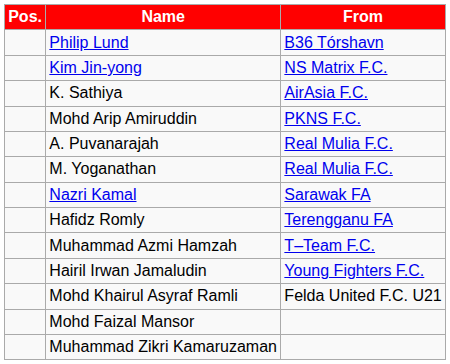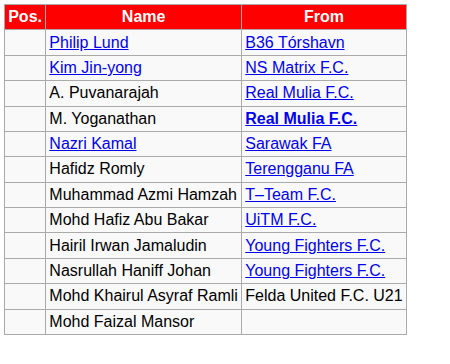 <table class="wikitable sortable">
 <tr>
 <th style="background:Red; color:White;">Pos.</th>
 <th style="background:Red; color:White;">Name</th>
 <th style="background:Red; color:White;">From</th>
 </tr>
 <tr>
 <td></td>
 <td> <a href='#'>Philip Lund</a></td>
 <td> <a href='#'>B36 Tórshavn</a></td>
 </tr>
 <tr>
 <td></td>
 <td> <a href='#'>Kim Jin-yong</a></td>
 <td> <a href='#'>NS Matrix F.C.</a></td>
 </tr>
 <tr>
 <td></td>
-<td> K. Sathiya</td>
-<td> <a href='#'>AirAsia F.C.</a></td>
-</tr>
-<tr>
-<td></td>
-<td> Mohd Arip Amiruddin</td>
-<td> <a href='#'>PKNS F.C.</a></td>
-</tr>
-<tr>
-<td></td>
 <td> A. Puvanarajah</td>
 <td> <a href='#'>Real Mulia F.C.</a></td>
 </tr>
 <tr>
 <td></td>
 <td> M. Yoganathan</td>
-<td> <a href='#'>Real Mulia F.C.</a></td>
+<td><strong> <a href='#'>Real Mulia F.C.</a></strong></td>
 </tr>
 <tr>
 <td></td>
 <td> <a href='#'>Nazri Kamal</a></td>
 <td> <a href='#'>Sarawak FA</a></td>
 </tr>
 <tr>
 <td></td>
 <td> Hafidz Romly</td>
 <td> <a href='#'>Terengganu FA</a></td>
 </tr>
 <tr>
 <td></td>
 <td> Muhammad Azmi Hamzah</td>
 <td> <a href='#'>T–Team F.C.</a></td>
 </tr>
 <tr>
 <td></td>
+<td> Mohd Hafiz Abu Bakar</td>
+<td> <a href='#'>UiTM F.C.</a></td>
+</tr>
+<tr>
+<td></td>
 <td> Hairil Irwan Jamaludin</td>
+<td> <a href='#'>Young Fighters F.C.</a></td>
+</tr>
+<tr>
+<td></td>
+<td> Nasrullah Haniff Johan</td>
 <td> <a href='#'>Young Fighters F.C.</a></td>
 </tr>
 <tr>
 <td></td>
 <td> Mohd Khairul Asyraf Ramli</td>
 <td> Felda United F.C. U21</td>
 </tr>
 <tr>
 <td></td>
 <td> Mohd Faizal Mansor</td>
 <td></td>
 </tr>
 <tr>
-<td></td>
-<td> Muhammad Zikri Kamaruzaman</td>
-<td></td>
-</tr>
-<tr>
 </tr>
 </table>
